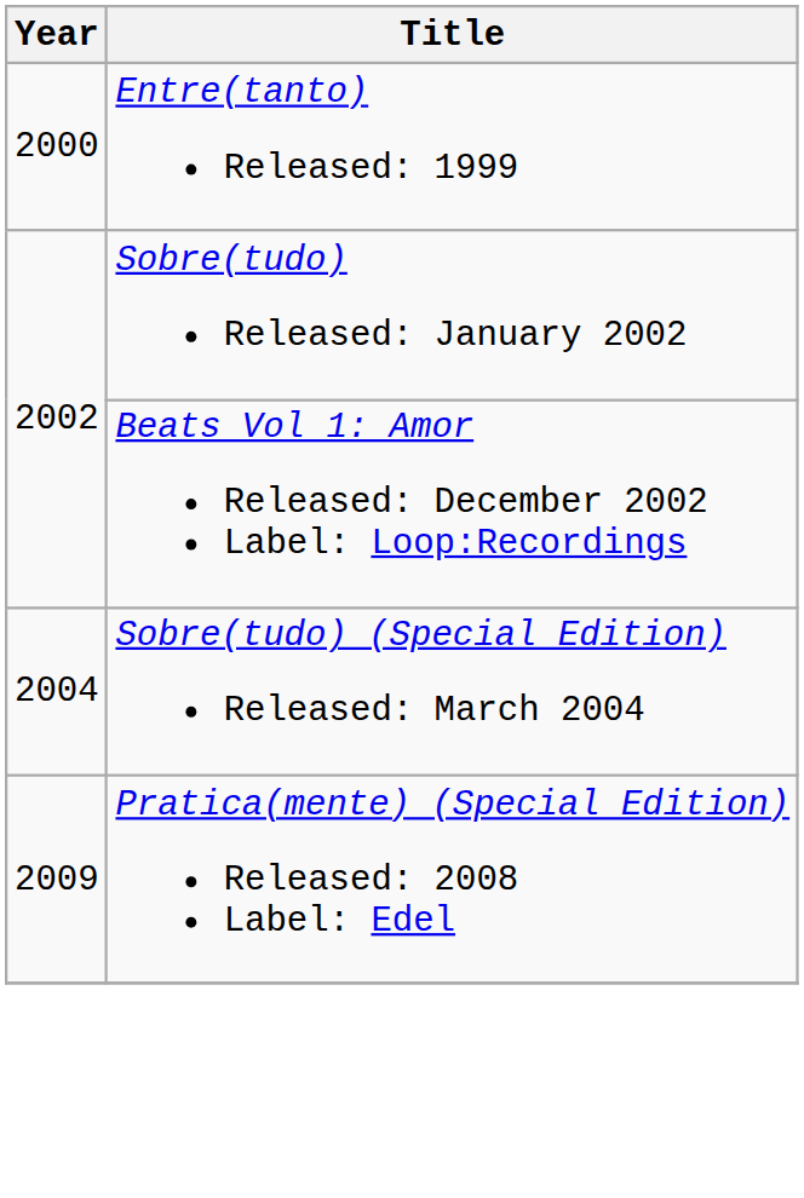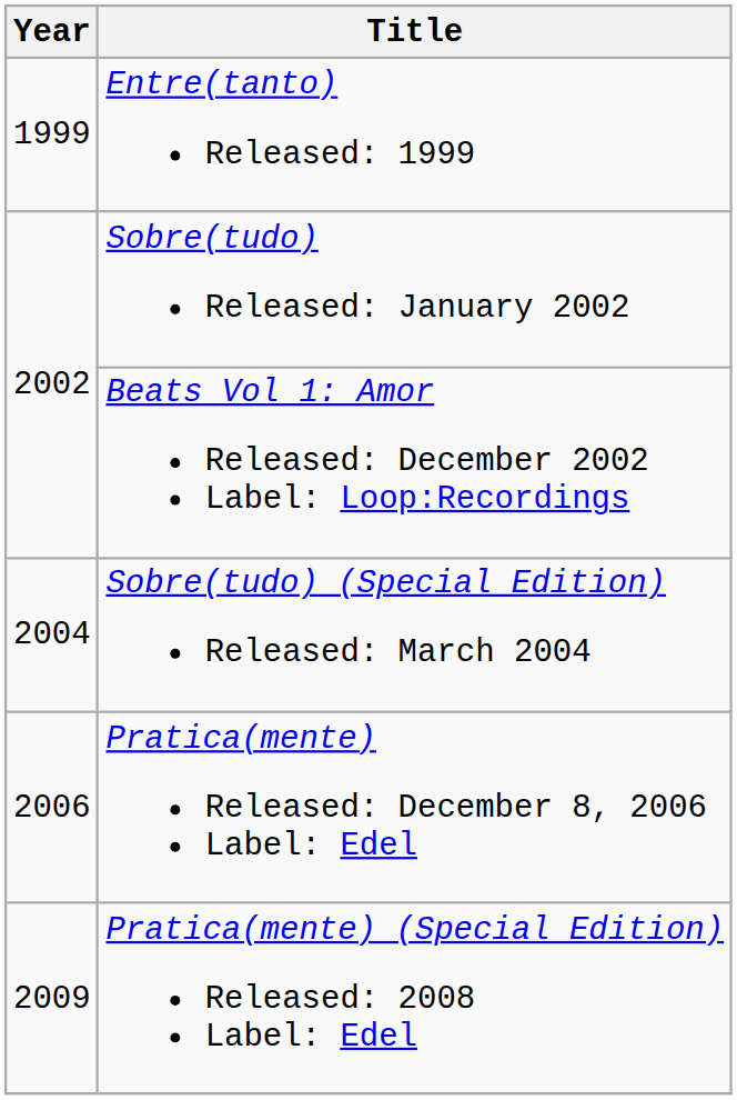 <table class="wikitable">
 <tr>
 <th rowspan="1">Year</th>
 <th rowspan="1">Title</th>
 </tr>
 <tr>
-<td>2000</td>
+<td>1999</td>
 <td><em><a href='#'>Entre(tanto)</a></em><br><ul><li>Released: 1999</li></ul></td>
 </tr>
 <tr>
 <td align="center" rowspan="2">2002</td>
 <td><em><a href='#'>Sobre(tudo)</a></em><br><ul><li>Released: January 2002</li></ul></td>
 </tr>
 <tr>
 <td><em><a href='#'>Beats Vol 1: Amor</a></em><br><ul><li>Released: December 2002</li><li>Label: <a href='#'>Loop:Recordings</a></li></ul></td>
 </tr>
 <tr>
 <td>2004</td>
 <td><em><a href='#'>Sobre(tudo) (Special Edition)</a></em><br><ul><li>Released: March 2004</li></ul></td>
 </tr>
 <tr>
+<td>2006</td>
+<td><em><a href='#'>Pratica(mente)</a></em><br><ul><li>Released: December 8, 2006</li><li>Label: <a href='#'>Edel</a></li></ul></td>
+</tr>
+<tr>
 <td>2009</td>
 <td><em><a href='#'>Pratica(mente) (Special Edition)</a></em><br><ul><li>Released: 2008</li><li>Label: <a href='#'>Edel</a></li></ul></td>
 </tr>
 <tr>
 </tr>
 </table>
